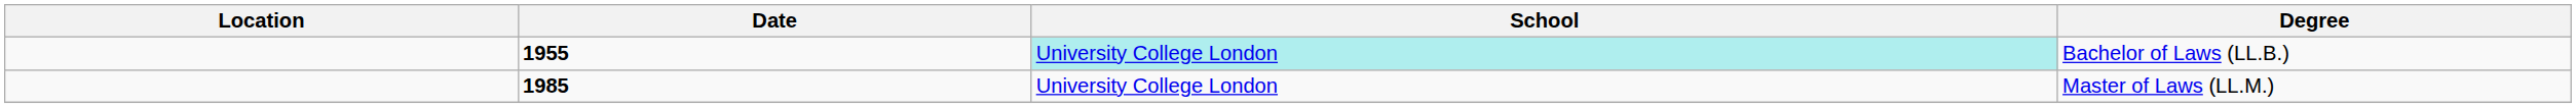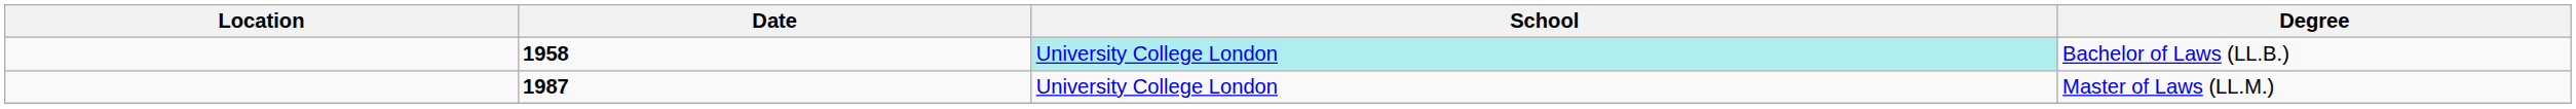 <table class="wikitable" style="width:100%;">
 <tr>
 <th style="width:20%;">Location</th>
 <th style="width:20%;">Date</th>
 <th style="width:40%;">School</th>
 <th style="width:20%;">Degree</th>
 </tr>
 <tr>
 <td></td>
-<td><strong>1955</strong></td>
+<td><strong>1958</strong></td>
 <td style="background: paleturquoise;"><a href='#'>University College London</a></td>
 <td><a href='#'>Bachelor of Laws</a> (LL.B.)</td>
 </tr>
 <tr>
 <td></td>
-<td><strong>1985</strong></td>
+<td><strong>1987</strong></td>
 <td><a href='#'>University College London</a></td>
 <td><a href='#'>Master of Laws</a> (LL.M.)</td>
 </tr>
 <tr>
 </tr>
 </table>
